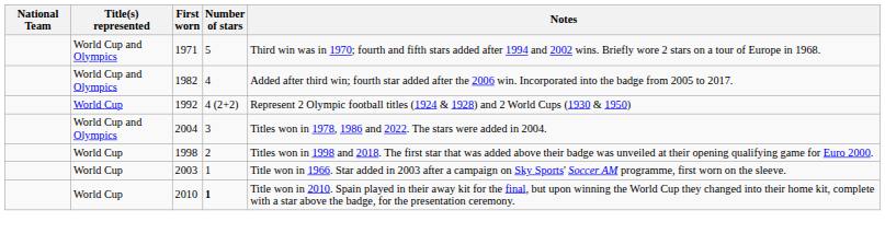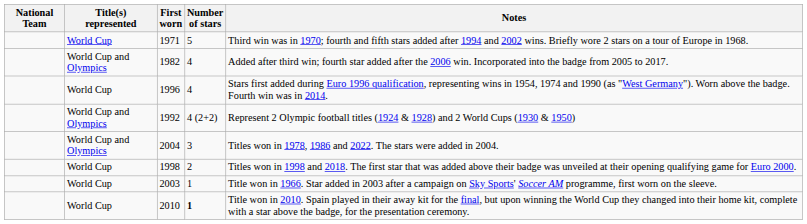 <table class="wikitable sortable">
 <tr>
 <th>National Team</th>
 <th>Title(s)<br>represented</th>
 <th>First<br>worn</th>
 <th>Number<br>of stars</th>
 <th class="unsortable">Notes</th>
 </tr>
 <tr>
 <td></td>
-<td>World Cup and <a href='#'>Olympics</a></td>
+<td><a href='#'>World Cup</a></td>
 <td>1971</td>
 <td>5</td>
 <td>Third win was in <a href='#'>1970</a>; fourth and fifth stars added after <a href='#'>1994</a> and <a href='#'>2002</a> wins. Briefly wore 2 stars on a tour of Europe in 1968.</td>
 </tr>
 <tr ->
 <td></td>
 <td>World Cup and <a href='#'>Olympics</a></td>
 <td>1982</td>
 <td>4</td>
 <td>Added after third win; fourth star added after the <a href='#'>2006</a> win. Incorporated into the badge from 2005 to 2017.</td>
 </tr>
 <tr ->
 <td></td>
-<td><a href='#'>World Cup</a></td>
+<td>World Cup</td>
+<td>1996</td>
+<td>4</td>
+<td>Stars first added during <a href='#'>Euro 1996 qualification</a>, representing wins in 1954, 1974 and 1990 (as "<a href='#'>West Germany</a>"). Worn above the badge. Fourth win was in <a href='#'>2014</a>.</td>
+</tr>
+<tr ->
+<td></td>
+<td>World Cup and <a href='#'>Olympics</a></td>
 <td>1992</td>
 <td>4 (2+2)</td>
 <td>Represent 2 Olympic football titles (<a href='#'>1924</a> & <a href='#'>1928</a>) and 2 World Cups (<a href='#'>1930</a> & <a href='#'>1950</a>)</td>
 </tr>
 <tr ->
 <td></td>
 <td>World Cup and <a href='#'>Olympics</a></td>
 <td>2004</td>
 <td>3</td>
 <td>Titles won in <a href='#'>1978</a>, <a href='#'>1986</a> and <a href='#'>2022</a>. The stars were added in 2004.</td>
 </tr>
 <tr ->
 <td></td>
 <td>World Cup</td>
 <td>1998</td>
 <td>2</td>
 <td>Titles won in <a href='#'>1998</a> and <a href='#'>2018</a>. The first star that was added above their badge was unveiled at their opening qualifying game for <a href='#'>Euro 2000</a>.</td>
 </tr>
 <tr ->
 <td></td>
 <td>World Cup</td>
 <td>2003</td>
 <td>1</td>
 <td>Title won in <a href='#'>1966</a>. Star added in 2003 after a campaign on <a href='#'>Sky Sports</a>' <em><a href='#'>Soccer AM</a></em> programme, first worn on the sleeve.</td>
 </tr>
 <tr ->
 <td></td>
 <td>World Cup</td>
 <td>2010</td>
 <td><strong>1</strong></td>
 <td>Title won in <a href='#'>2010</a>. Spain played in their away kit for the <a href='#'>final</a>, but upon winning the World Cup they changed into their home kit, complete with a star above the badge, for the presentation ceremony.</td>
 </tr>
 </table>
